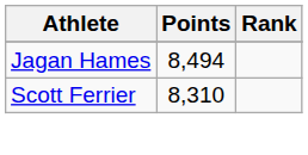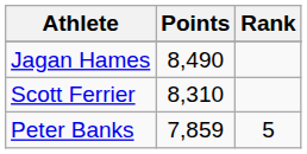 <table class="wikitable" style="font-size:90%">
 <tr>
 <th colspan=1>Athlete</th>
 <th colspan=1>Points</th>
 <th colspan=1>Rank</th>
 </tr>
 <tr style="font-size:95%">
 </tr>
 <tr align=center>
 <td align=left><a href='#'>Jagan Hames</a></td>
-<td>8,494</td>
+<td>8,490</td>
 <td></td>
 </tr>
 <tr align=center>
 <td align=left><a href='#'>Scott Ferrier</a></td>
 <td>8,310</td>
 <td></td>
 </tr>
+<tr align=center>
+<td align=left><a href='#'>Peter Banks</a></td>
+<td>7,859</td>
+<td>5</td>
+</tr>
 </table>
